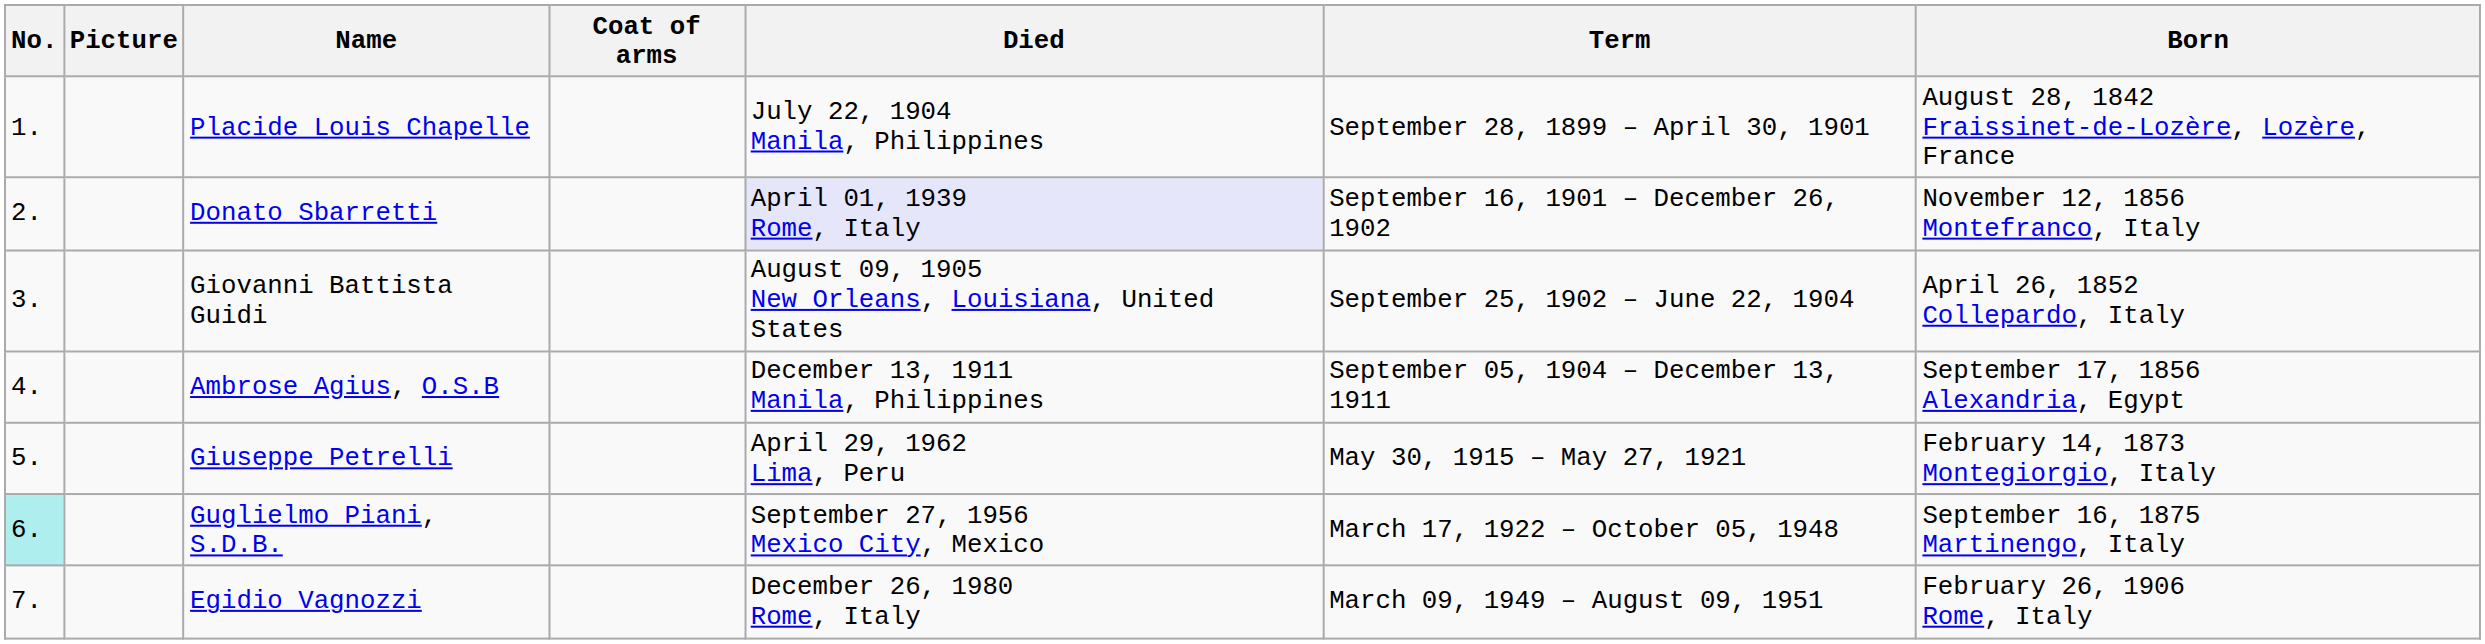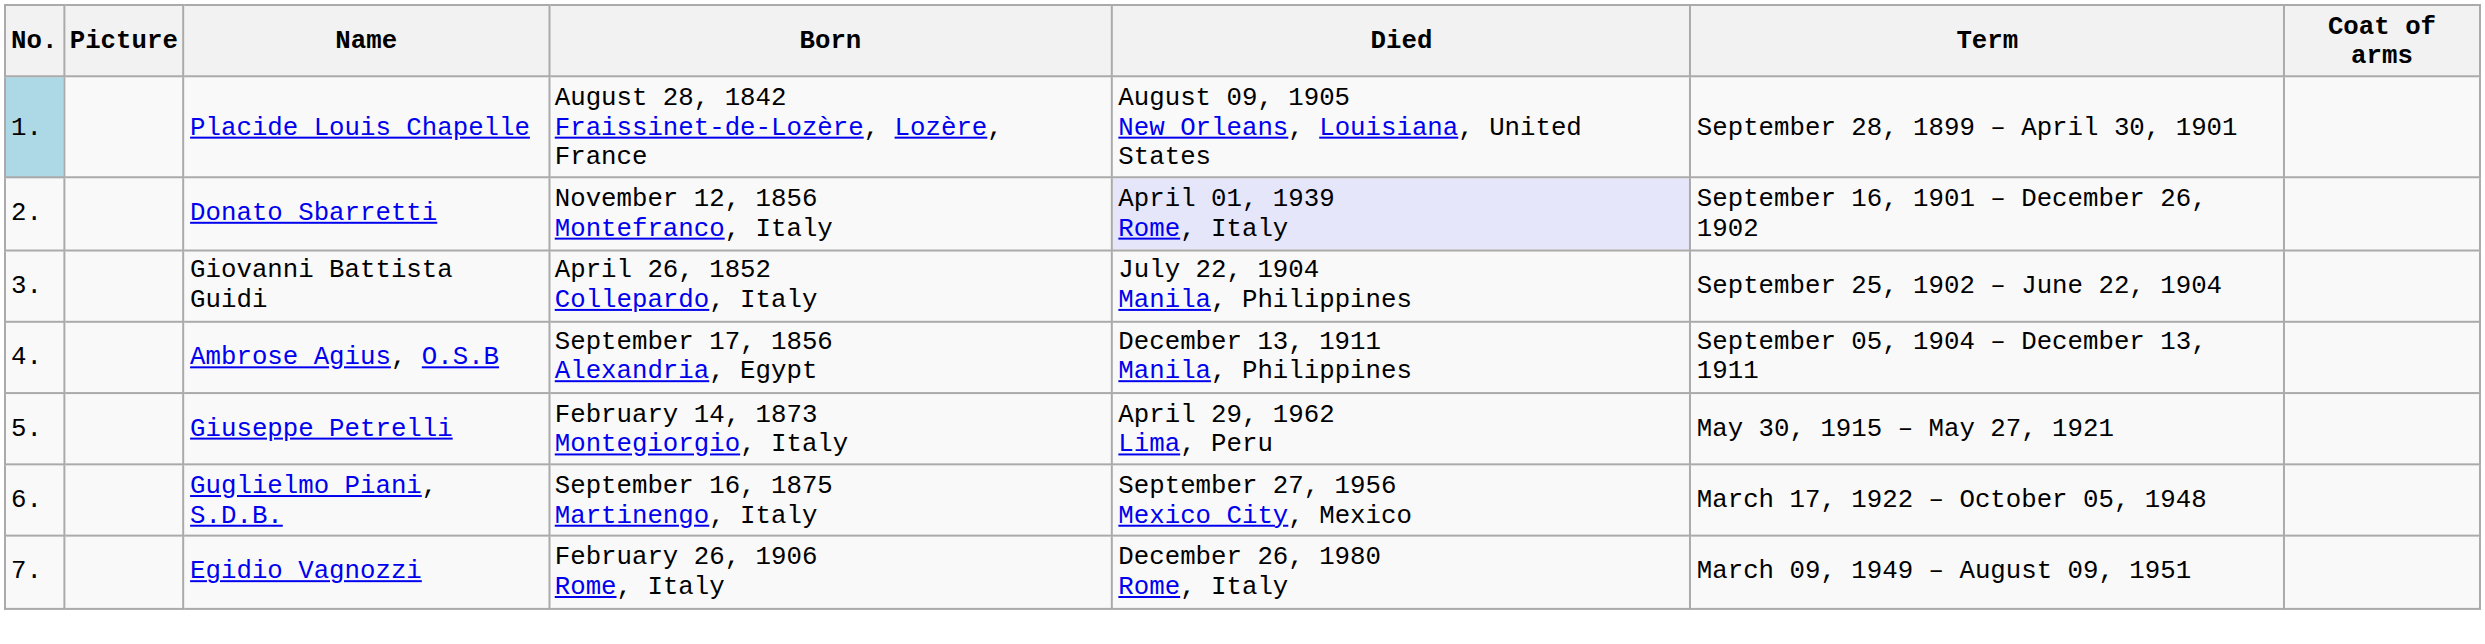 <table class="wikitable">
 <tr>
 <th>No.</th>
 <th>Picture</th>
 <th>Name</th>
-<th>Coat of arms</th>
+<th>Born</th>
 <th>Died</th>
 <th>Term</th>
-<th>Born</th>
+<th>Coat of arms</th>
 </tr>
 <tr>
-<td>1.</td>
+<td style="background: lightblue;">1.</td>
 <td></td>
 <td><a href='#'>Placide Louis Chapelle</a></td>
+<td>August 28, 1842 <br> <a href='#'>Fraissinet-de-Lozère</a>, <a href='#'>Lozère</a>, France</td>
+<td>August 09, 1905 <br> <a href='#'>New Orleans</a>, <a href='#'>Louisiana</a>, United States</td>
+<td>September 28, 1899 – April 30, 1901</td>
 <td></td>
-<td>July 22, 1904 <br> <a href='#'>Manila</a>, Philippines</td>
-<td>September 28, 1899 – April 30, 1901</td>
-<td>August 28, 1842 <br> <a href='#'>Fraissinet-de-Lozère</a>, <a href='#'>Lozère</a>, France</td>
 </tr>
 <tr>
 <td>2.</td>
 <td></td>
 <td><a href='#'>Donato Sbarretti</a></td>
-<td></td>
+<td>November 12, 1856 <br> <a href='#'>Montefranco</a>, Italy</td>
 <td style="background: lavender;">April 01, 1939 <br> <a href='#'>Rome</a>, Italy</td>
 <td>September 16, 1901 – December 26, 1902</td>
-<td>November 12, 1856 <br> <a href='#'>Montefranco</a>, Italy</td>
+<td></td>
 </tr>
 <tr>
 <td>3.</td>
 <td></td>
 <td>Giovanni Battista Guidi</td>
+<td>April 26, 1852 <br> <a href='#'>Collepardo</a>, Italy</td>
+<td>July 22, 1904 <br> <a href='#'>Manila</a>, Philippines</td>
+<td>September 25, 1902 – June 22, 1904</td>
 <td></td>
-<td>August 09, 1905 <br> <a href='#'>New Orleans</a>, <a href='#'>Louisiana</a>, United States</td>
-<td>September 25, 1902 – June 22, 1904</td>
-<td>April 26, 1852 <br> <a href='#'>Collepardo</a>, Italy</td>
 </tr>
 <tr>
 <td>4.</td>
 <td></td>
 <td><a href='#'>Ambrose Agius</a>, <a href='#'>O.S.B</a></td>
-<td></td>
+<td>September 17, 1856 <br> <a href='#'>Alexandria</a>, Egypt</td>
 <td>December 13, 1911 <br> <a href='#'>Manila</a>, Philippines</td>
 <td>September 05, 1904  – December 13, 1911</td>
-<td>September 17, 1856 <br> <a href='#'>Alexandria</a>, Egypt</td>
+<td></td>
 </tr>
 <tr>
 <td>5.</td>
 <td></td>
 <td><a href='#'>Giuseppe Petrelli</a></td>
-<td></td>
+<td>February 14, 1873 <br> <a href='#'>Montegiorgio</a>, Italy</td>
 <td>April 29, 1962 <br> <a href='#'>Lima</a>, Peru</td>
 <td>May 30, 1915 – May 27, 1921</td>
-<td>February 14, 1873 <br> <a href='#'>Montegiorgio</a>, Italy</td>
+<td></td>
 </tr>
 <tr>
-<td style="background: paleturquoise;">6.</td>
+<td>6.</td>
 <td></td>
 <td><a href='#'>Guglielmo Piani</a>, <a href='#'>S.D.B.</a></td>
-<td></td>
+<td>September 16, 1875 <br> <a href='#'>Martinengo</a>, Italy</td>
 <td>September 27, 1956 <br> <a href='#'>Mexico City</a>, Mexico</td>
 <td>March 17, 1922 – October 05, 1948</td>
-<td>September 16, 1875 <br> <a href='#'>Martinengo</a>, Italy</td>
+<td></td>
 </tr>
 <tr>
 <td>7.</td>
 <td></td>
 <td><a href='#'>Egidio Vagnozzi</a></td>
-<td></td>
+<td>February 26, 1906 <br> <a href='#'>Rome</a>, Italy</td>
 <td>December 26, 1980 <br> <a href='#'>Rome</a>, Italy</td>
 <td>March 09, 1949 – August 09, 1951</td>
-<td>February 26, 1906 <br> <a href='#'>Rome</a>, Italy</td>
+<td></td>
 </tr>
 </table>
